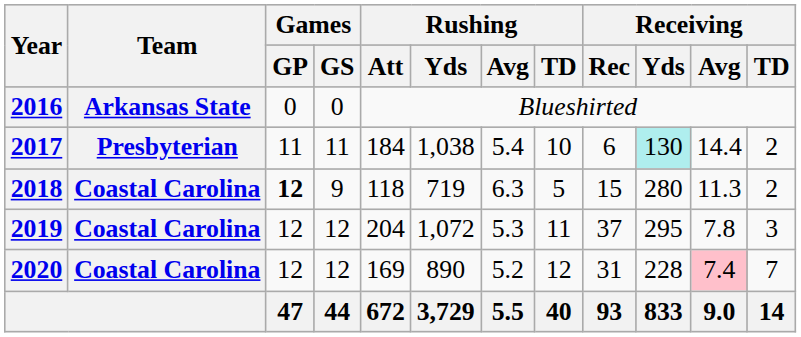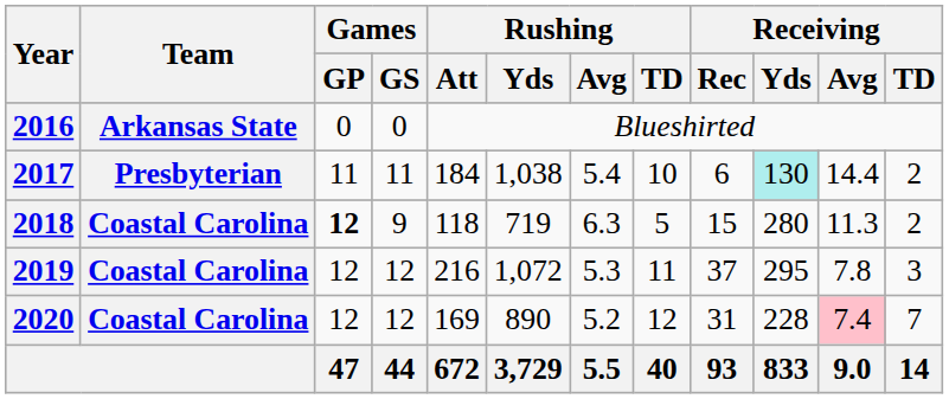 <table class=wikitable style="text-align:center;">
 <tr>
 <th rowspan="2">Year</th>
 <th rowspan="2">Team</th>
 <th colspan="2">Games</th>
 <th colspan="4">Rushing</th>
 <th colspan="4">Receiving</th>
 </tr>
 <tr>
 <th>GP</th>
 <th>GS</th>
 <th>Att</th>
 <th>Yds</th>
 <th>Avg</th>
 <th>TD</th>
 <th>Rec</th>
 <th>Yds</th>
 <th>Avg</th>
 <th>TD</th>
 </tr>
 <tr>
 <th><a href='#'>2016</a></th>
 <th><a href='#'>Arkansas State</a></th>
 <td>0</td>
 <td>0</td>
 <td colspan="10"><em>Blueshirted </em></td>
 </tr>
 <tr>
 <th><a href='#'>2017</a></th>
 <th><a href='#'>Presbyterian</a></th>
 <td>11</td>
 <td>11</td>
 <td>184</td>
 <td>1,038</td>
 <td>5.4</td>
 <td>10</td>
 <td>6</td>
 <td style="background: paleturquoise;">130</td>
 <td>14.4</td>
 <td>2</td>
 </tr>
 <tr>
 <th><a href='#'>2018</a></th>
 <th><a href='#'>Coastal Carolina</a></th>
 <td><strong>12</strong></td>
 <td>9</td>
 <td>118</td>
 <td>719</td>
 <td>6.3</td>
 <td>5</td>
 <td>15</td>
 <td>280</td>
 <td>11.3</td>
 <td>2</td>
 </tr>
 <tr>
 <th><a href='#'>2019</a></th>
 <th><a href='#'>Coastal Carolina</a></th>
 <td>12</td>
 <td>12</td>
-<td>204</td>
+<td>216</td>
 <td>1,072</td>
 <td>5.3</td>
 <td>11</td>
 <td>37</td>
 <td>295</td>
 <td>7.8</td>
 <td>3</td>
 </tr>
 <tr>
 <th><a href='#'>2020</a></th>
 <th><a href='#'>Coastal Carolina</a></th>
 <td>12</td>
 <td>12</td>
 <td>169</td>
 <td>890</td>
 <td>5.2</td>
 <td>12</td>
 <td>31</td>
 <td>228</td>
 <td style="background: pink;">7.4</td>
 <td>7</td>
 </tr>
 <tr>
 <th colspan="2"></th>
 <th>47</th>
 <th>44</th>
 <th>672</th>
 <th>3,729</th>
 <th>5.5</th>
 <th>40</th>
 <th>93</th>
 <th>833</th>
 <th>9.0</th>
 <th>14</th>
 </tr>
 </table>
